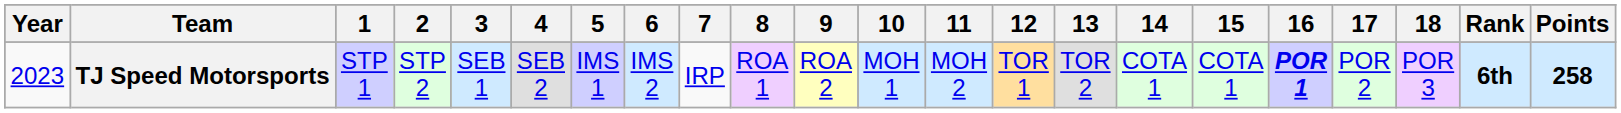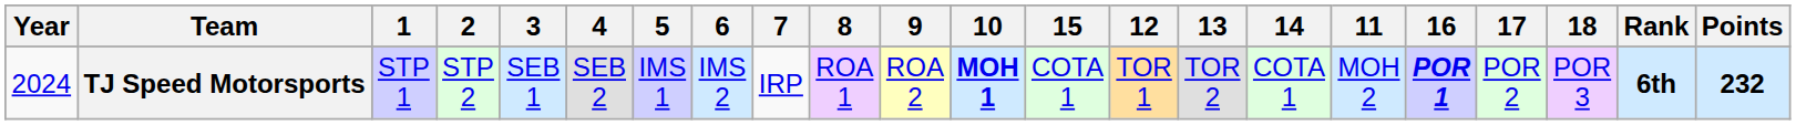 <table class="wikitable" style="text-align:center; font-size:85%">
 <tr>
 <th>Year</th>
 <th>Team</th>
 <th>1</th>
 <th>2</th>
 <th>3</th>
 <th>4</th>
 <th>5</th>
 <th>6</th>
 <th>7</th>
 <th>8</th>
 <th>9</th>
 <th>10</th>
-<th>11</th>
+<th>15</th>
 <th>12</th>
 <th>13</th>
 <th>14</th>
-<th>15</th>
+<th>11</th>
 <th>16</th>
 <th>17</th>
 <th>18</th>
 <th>Rank</th>
 <th>Points</th>
 </tr>
 <tr>
-<td><a href='#'>2023</a></td>
+<td><a href='#'>2024</a></td>
 <th nowrap>TJ Speed Motorsports</th>
 <td style="background:#CFCFFF;"><a href='#'>STP<br>1</a><br></td>
 <td style="background:#DFFFDF;"><a href='#'>STP<br>2</a><br></td>
 <td style="background:#CFEAFF;"><a href='#'>SEB<br>1</a><br></td>
 <td style="background:#DFDFDF;"><a href='#'>SEB<br>2</a><br></td>
 <td style="background:#CFCFFF;"><a href='#'>IMS<br>1</a><br></td>
 <td style="background:#CFEAFF;"><a href='#'>IMS<br>2</a><br></td>
 <td><a href='#'>IRP</a></td>
 <td style="background:#EFCFFF;"><a href='#'>ROA<br>1</a><br></td>
 <td style="background:#FFFFBF;"><a href='#'>ROA<br>2</a><br></td>
-<td style="background:#CFEAFF;"><a href='#'>MOH<br>1</a><br></td>
-<td style="background:#CFEAFF;"><a href='#'>MOH<br>2</a><br></td>
+<td style="background:#CFEAFF;"><strong><a href='#'>MOH<br>1</a><br></strong></td>
+<td style="background:#DFFFDF;"><a href='#'>COTA<br>1</a><br></td>
 <td style="background:#FFDF9F;"><a href='#'>TOR<br>1</a><br></td>
 <td style="background:#DFDFDF;"><a href='#'>TOR<br>2</a><br></td>
 <td style="background:#DFFFDF;"><a href='#'>COTA<br>1</a><br></td>
-<td style="background:#DFFFDF;"><a href='#'>COTA<br>1</a><br></td>
+<td style="background:#CFEAFF;"><a href='#'>MOH<br>2</a><br></td>
 <td style="background:#CFCFFF;"><strong><em><a href='#'>POR<br>1</a></em><br></strong></td>
 <td style="background:#DFFFDF;"><a href='#'>POR<br>2</a><br></td>
 <td style="background:#EFCFFF;"><a href='#'>POR<br>3</a><br></td>
 <th style="background:#CFEAFF;">6th</th>
-<th style="background:#CFEAFF;">258</th>
+<th style="background:#CFEAFF;">232</th>
 </tr>
 </table>
